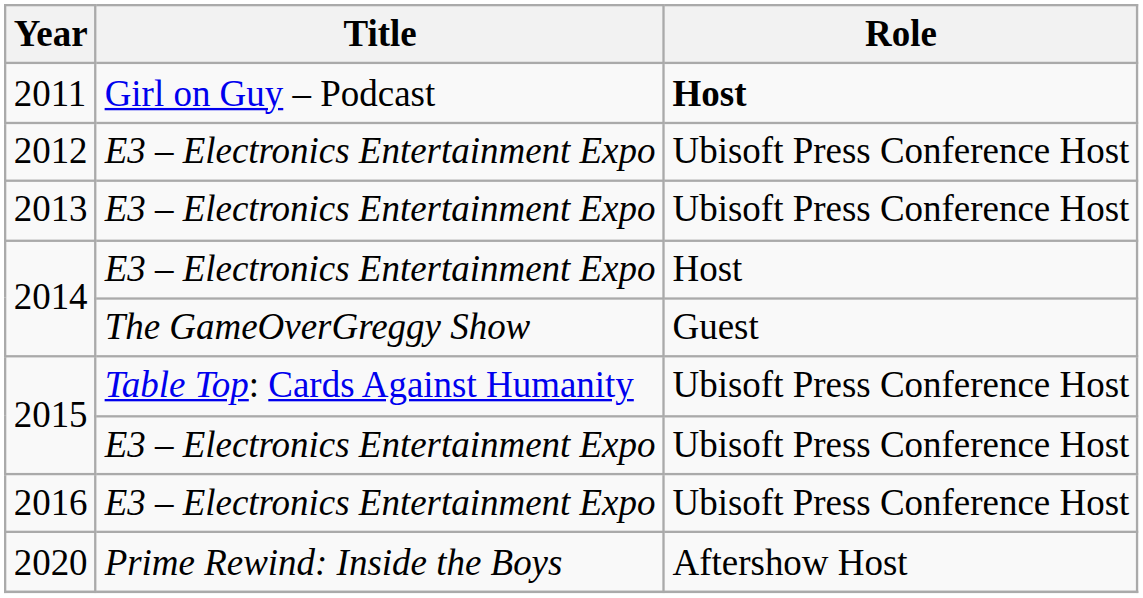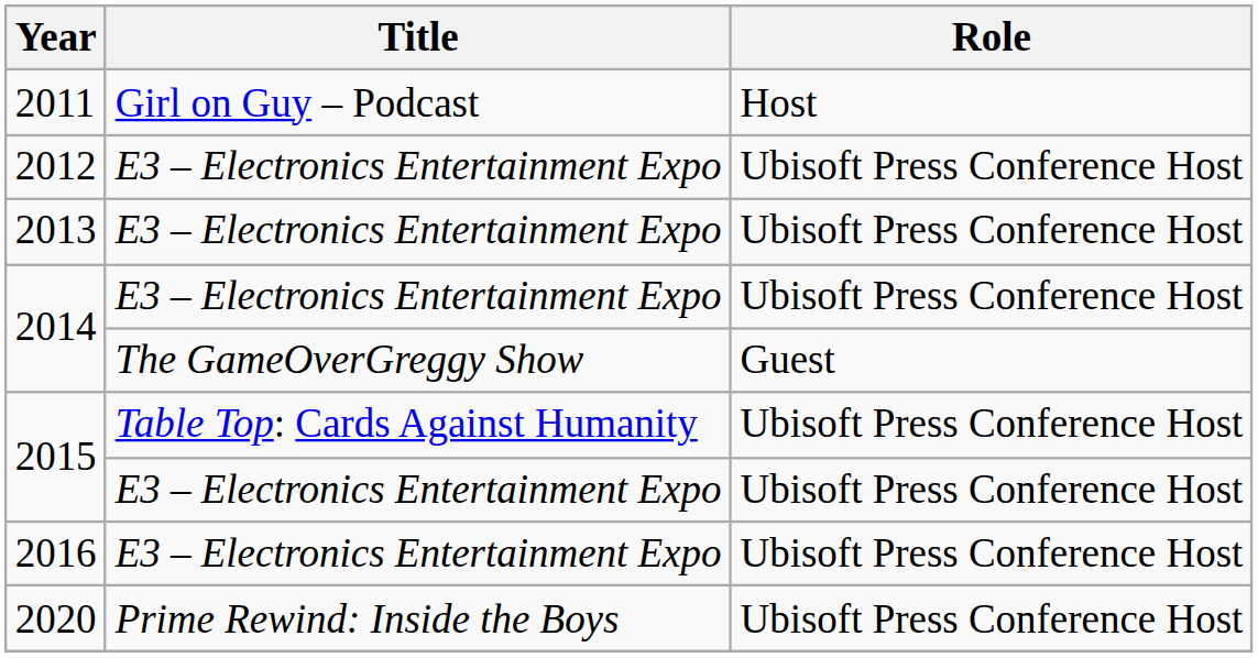 <table class="wikitable sortable">
 <tr>
 <th>Year</th>
 <th>Title</th>
 <th>Role</th>
 </tr>
 <tr>
 <td>2011</td>
 <td><a href='#'>Girl on Guy</a> – Podcast</td>
-<td><strong>Host</strong></td>
+<td>Host</td>
 </tr>
 <tr>
 <td>2012</td>
 <td><em>E3 – Electronics Entertainment Expo</em></td>
 <td>Ubisoft Press Conference Host</td>
 </tr>
 <tr>
 <td>2013</td>
 <td><em>E3 – Electronics Entertainment Expo</em></td>
 <td>Ubisoft Press Conference Host</td>
 </tr>
 <tr>
 <td rowspan="2">2014</td>
 <td><em>E3 – Electronics Entertainment Expo</em></td>
-<td>Host</td>
+<td>Ubisoft Press Conference Host</td>
 </tr>
 <tr>
 <td><em>The GameOverGreggy Show</em></td>
 <td>Guest</td>
 </tr>
 <tr>
 <td rowspan="2">2015</td>
 <td><em><a href='#'>Table Top</a></em>: <a href='#'>Cards Against Humanity</a></td>
 <td>Ubisoft Press Conference Host</td>
 </tr>
 <tr>
 <td><em>E3 – Electronics Entertainment Expo</em></td>
 <td>Ubisoft Press Conference Host</td>
 </tr>
 <tr>
 <td>2016</td>
 <td><em>E3 – Electronics Entertainment Expo</em></td>
 <td>Ubisoft Press Conference Host</td>
 </tr>
 <tr>
 <td>2020</td>
 <td><em>Prime Rewind: Inside the Boys</em></td>
-<td>Aftershow Host</td>
+<td>Ubisoft Press Conference Host</td>
 </tr>
 <tr>
 </tr>
 </table>
